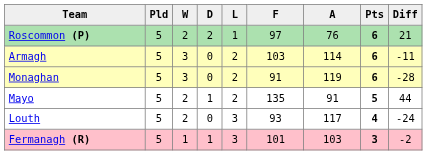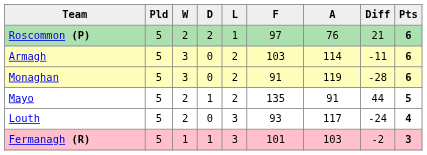 <table style=border-collapse:collapse border=1 cellspacing=0 cellpadding=5>
 <tr align=center bgcolor=#efefef>
 <th width=165>Team</th>
 <th width=20>Pld</th>
 <th width=20>W</th>
 <th width=20>D</th>
 <th width=20>L</th>
 <th width=60>F</th>
 <th width=60>A</th>
+<th width=20>Diff</th>
 <th width=20>Pts</th>
-<th width=20>Diff</th>
 </tr>
 <tr align=center style="background:#ACE1AF;">
 <td style="text-align:left;"> <a href='#'>Roscommon</a> <strong>(P)</strong></td>
 <td>5</td>
 <td>2</td>
 <td>2</td>
 <td>1</td>
 <td>97</td>
 <td>76</td>
+<td>21</td>
 <td><strong>6</strong></td>
-<td>21</td>
 </tr>
 <tr align=center style="background:#FFFFBB;">
 <td style="text-align:left;"> <a href='#'>Armagh</a></td>
 <td>5</td>
 <td>3</td>
 <td>0</td>
 <td>2</td>
 <td>103</td>
 <td>114</td>
+<td>-11</td>
 <td><strong>6</strong></td>
-<td>-11</td>
 </tr>
 <tr align=center style="background:#FFFFBB;">
 <td style="text-align:left;"> <a href='#'>Monaghan</a></td>
 <td>5</td>
 <td>3</td>
 <td>0</td>
 <td>2</td>
 <td>91</td>
 <td>119</td>
+<td>-28</td>
 <td><strong>6</strong></td>
-<td>-28</td>
 </tr>
 <tr align=center>
 <td style="text-align:left;"> <a href='#'>Mayo</a></td>
 <td>5</td>
 <td>2</td>
 <td>1</td>
 <td>2</td>
 <td>135</td>
 <td>91</td>
+<td>44</td>
 <td><strong>5</strong></td>
-<td>44</td>
 </tr>
 <tr align=center>
 <td style="text-align:left;"> <a href='#'>Louth</a></td>
 <td>5</td>
 <td>2</td>
 <td>0</td>
 <td>3</td>
 <td>93</td>
 <td>117</td>
+<td>-24</td>
 <td><strong>4</strong></td>
-<td>-24</td>
 </tr>
 <tr align=center style="background:#FFC0CB;">
 <td style="text-align:left;"> <a href='#'>Fermanagh</a> <strong>(R)</strong></td>
 <td>5</td>
 <td>1</td>
 <td>1</td>
 <td>3</td>
 <td>101</td>
 <td>103</td>
+<td>-2</td>
 <td><strong>3</strong></td>
-<td>-2</td>
 </tr>
 </table>
